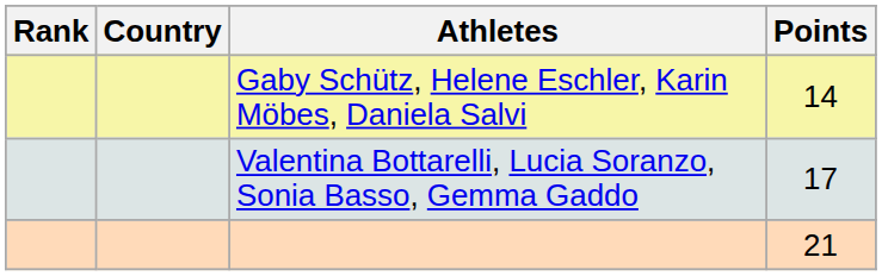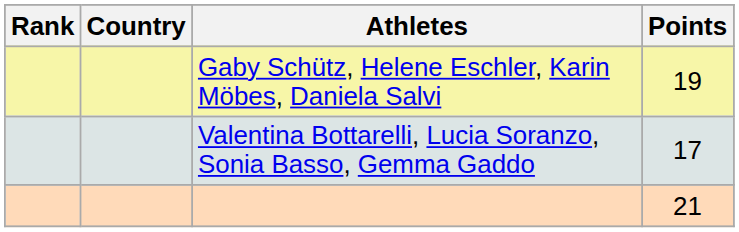 <table class="wikitable" width=65% style="font-size:90%; text-align:center;">
 <tr>
 <th>Rank</th>
 <th>Country</th>
 <th>Athletes</th>
 <th>Points</th>
 </tr>
 <tr bgcolor="#F7F6A8">
 <td></td>
 <td align=left></td>
 <td align=left><a href='#'>Gaby Schütz</a>,  <a href='#'>Helene Eschler</a>, <a href='#'>Karin Möbes</a>, <a href='#'>Daniela Salvi</a></td>
-<td>14</td>
+<td>19</td>
 </tr>
 <tr bgcolor="#DCE5E5">
 <td></td>
 <td align=left></td>
 <td align=left><a href='#'>Valentina Bottarelli</a>, <a href='#'>Lucia Soranzo</a>, <a href='#'>Sonia Basso</a>, <a href='#'>Gemma Gaddo</a></td>
 <td>17</td>
 </tr>
 <tr bgcolor="#FFDAB9">
 <td></td>
 <td align=left></td>
 <td></td>
 <td>21</td>
 </tr>
 </table>
